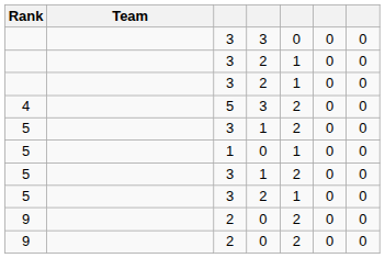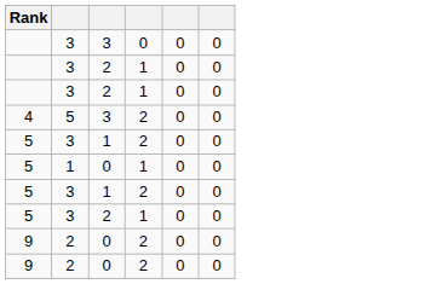 <table class="wikitable" style="text-align: center;">
 <tr>
 <th width=40>Rank</th>
-<th width=180>Team</th>
 <th width=30></th>
 <th width=30></th>
 <th width=30></th>
 <th width=30></th>
 <th width=30></th>
 </tr>
 <tr>
 <td></td>
-<td align=left></td>
 <td>3</td>
 <td>3</td>
 <td>0</td>
 <td>0</td>
 <td>0</td>
 </tr>
 <tr>
 <td></td>
-<td align=left></td>
 <td>3</td>
 <td>2</td>
 <td>1</td>
 <td>0</td>
 <td>0</td>
 </tr>
 <tr>
 <td></td>
-<td align=left></td>
 <td>3</td>
 <td>2</td>
 <td>1</td>
 <td>0</td>
 <td>0</td>
 </tr>
 <tr>
 <td>4</td>
-<td align=left></td>
 <td>5</td>
 <td>3</td>
 <td>2</td>
 <td>0</td>
 <td>0</td>
 </tr>
 <tr>
 <td>5</td>
-<td align=left></td>
 <td>3</td>
 <td>1</td>
 <td>2</td>
 <td>0</td>
 <td>0</td>
 </tr>
 <tr>
 <td>5</td>
-<td align=left></td>
 <td>1</td>
 <td>0</td>
 <td>1</td>
 <td>0</td>
 <td>0</td>
 </tr>
 <tr>
 <td>5</td>
-<td align=left></td>
 <td>3</td>
 <td>1</td>
 <td>2</td>
 <td>0</td>
 <td>0</td>
 </tr>
 <tr>
 <td>5</td>
-<td align=left></td>
 <td>3</td>
 <td>2</td>
 <td>1</td>
 <td>0</td>
 <td>0</td>
 </tr>
 <tr>
 <td>9</td>
-<td align=left></td>
 <td>2</td>
 <td>0</td>
 <td>2</td>
 <td>0</td>
 <td>0</td>
 </tr>
 <tr>
 <td>9</td>
-<td align=left></td>
 <td>2</td>
 <td>0</td>
 <td>2</td>
 <td>0</td>
 <td>0</td>
 </tr>
 </table>
